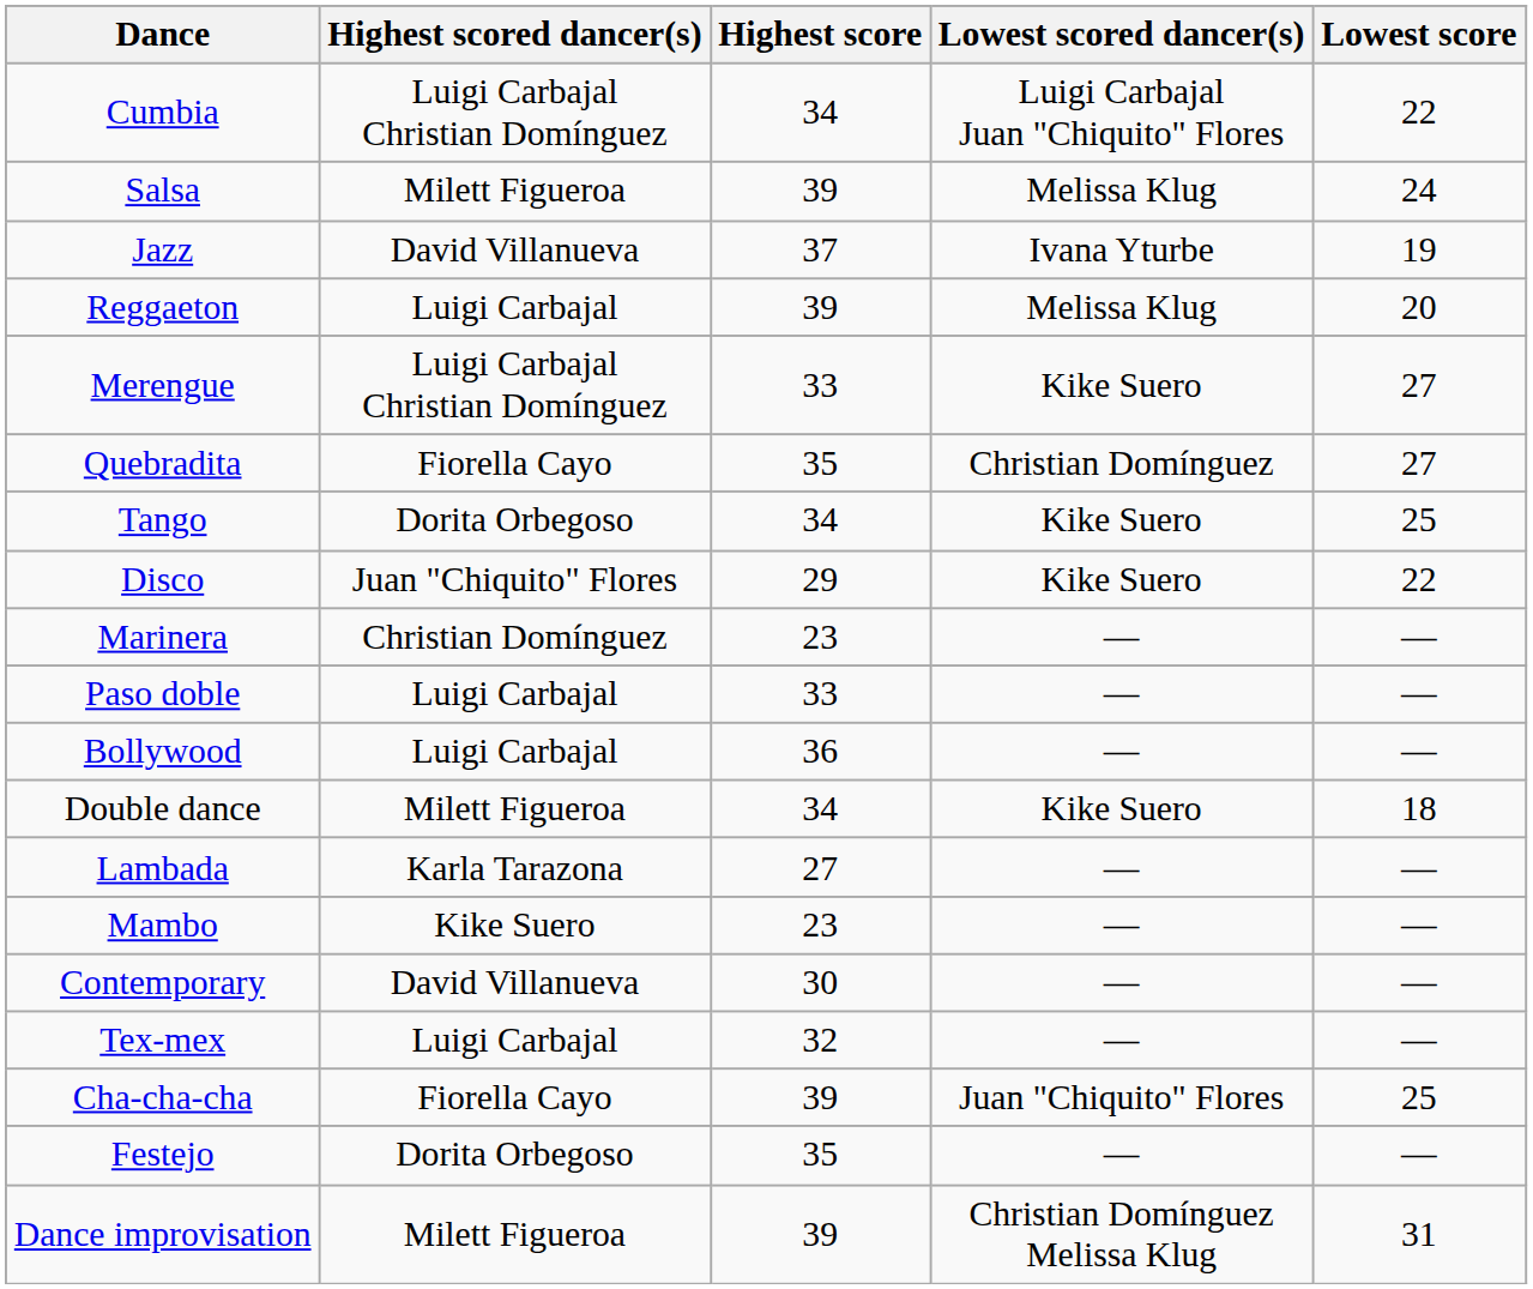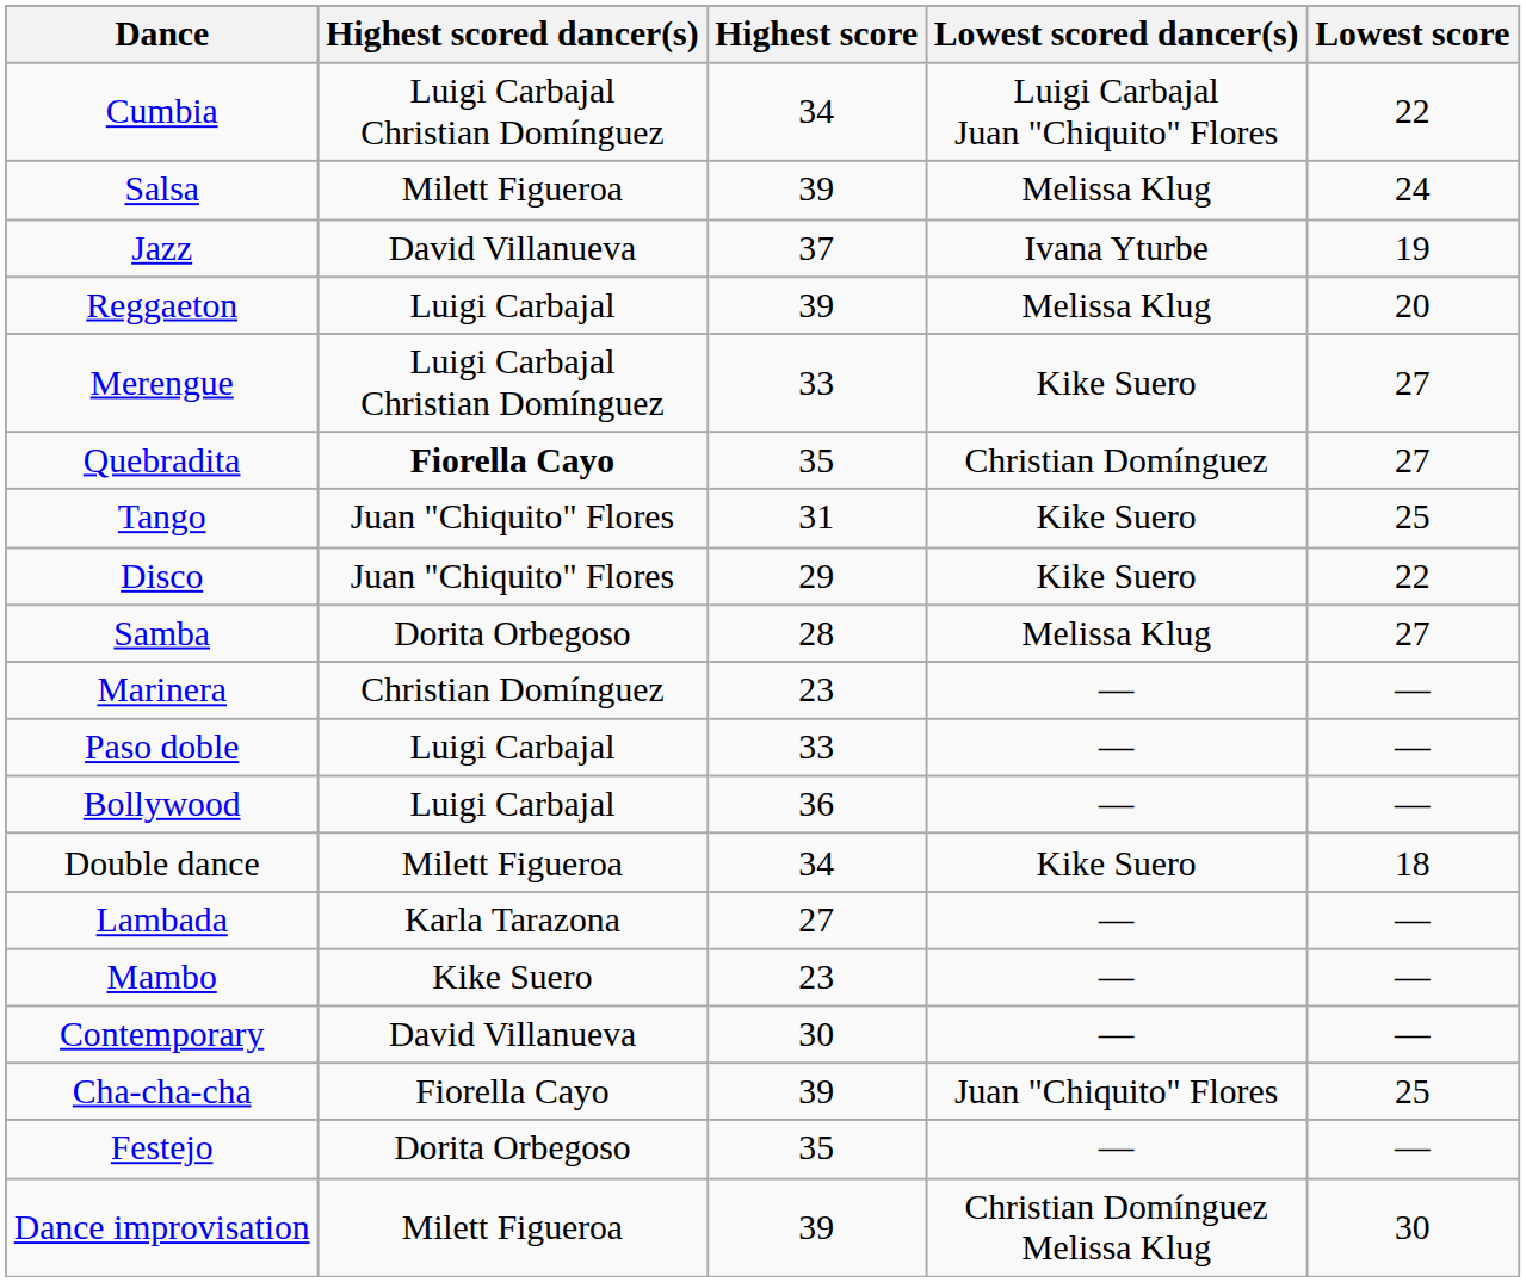 <table class="wikitable sortable" style="text-align:center; white-space:nowrap;  font-size:97%;">
 <tr>
 <th>Dance</th>
 <th class="sortable">Highest scored dancer(s)</th>
 <th>Highest score</th>
 <th class="sortable">Lowest scored dancer(s)</th>
 <th>Lowest score</th>
 </tr>
 <tr>
 <td><a href='#'>Cumbia</a></td>
 <td>Luigi Carbajal<br>Christian Domínguez</td>
 <td>34</td>
 <td>Luigi Carbajal<br>Juan "Chiquito" Flores</td>
 <td>22</td>
 </tr>
 <tr>
 <td><a href='#'>Salsa</a></td>
 <td>Milett Figueroa</td>
 <td>39</td>
 <td>Melissa Klug</td>
 <td>24</td>
 </tr>
 <tr>
 <td><a href='#'>Jazz</a></td>
 <td>David Villanueva</td>
 <td>37</td>
 <td>Ivana Yturbe</td>
 <td>19</td>
 </tr>
 <tr>
 <td><a href='#'>Reggaeton</a></td>
 <td>Luigi Carbajal</td>
 <td>39</td>
 <td>Melissa Klug</td>
 <td>20</td>
 </tr>
 <tr>
 <td><a href='#'>Merengue</a></td>
 <td>Luigi Carbajal<br>Christian Domínguez</td>
 <td>33</td>
 <td>Kike Suero</td>
 <td>27</td>
 </tr>
 <tr>
 <td><a href='#'>Quebradita</a></td>
-<td>Fiorella Cayo</td>
+<td><strong>Fiorella Cayo</strong></td>
 <td>35</td>
 <td>Christian Domínguez</td>
 <td>27</td>
 </tr>
 <tr>
 <td><a href='#'>Tango</a></td>
-<td>Dorita Orbegoso</td>
-<td>34</td>
+<td>Juan "Chiquito" Flores</td>
+<td>31</td>
 <td>Kike Suero</td>
 <td>25</td>
 </tr>
 <tr>
 <td><a href='#'>Disco</a></td>
 <td>Juan "Chiquito" Flores</td>
 <td>29</td>
 <td>Kike Suero</td>
 <td>22</td>
+</tr>
+<tr>
+<td><a href='#'>Samba</a></td>
+<td>Dorita Orbegoso</td>
+<td>28</td>
+<td>Melissa Klug</td>
+<td>27</td>
 </tr>
 <tr>
 <td><a href='#'>Marinera</a></td>
 <td>Christian Domínguez</td>
 <td>23</td>
 <td>—</td>
 <td>—</td>
 </tr>
 <tr>
 <td><a href='#'>Paso doble</a></td>
 <td>Luigi Carbajal</td>
 <td>33</td>
 <td>—</td>
 <td>—</td>
 </tr>
 <tr>
 <td><a href='#'>Bollywood</a></td>
 <td>Luigi Carbajal</td>
 <td>36</td>
 <td>—</td>
 <td>—</td>
 </tr>
 <tr>
 <td>Double dance</td>
 <td>Milett Figueroa</td>
 <td>34</td>
 <td>Kike Suero</td>
 <td>18</td>
 </tr>
 <tr>
 <td><a href='#'>Lambada</a></td>
 <td>Karla Tarazona</td>
 <td>27</td>
 <td>—</td>
 <td>—</td>
 </tr>
 <tr>
 <td><a href='#'>Mambo</a></td>
 <td>Kike Suero</td>
 <td>23</td>
 <td>—</td>
 <td>—</td>
 </tr>
 <tr>
 <td><a href='#'>Contemporary</a></td>
 <td>David Villanueva</td>
 <td>30</td>
 <td>—</td>
 <td>—</td>
 </tr>
 <tr>
-<td><a href='#'>Tex-mex</a></td>
-<td>Luigi Carbajal</td>
-<td>32</td>
-<td>—</td>
-<td>—</td>
-</tr>
-<tr>
 <td><a href='#'>Cha-cha-cha</a></td>
 <td>Fiorella Cayo</td>
 <td>39</td>
 <td>Juan "Chiquito" Flores</td>
 <td>25</td>
 </tr>
 <tr>
 <td><a href='#'>Festejo</a></td>
 <td>Dorita Orbegoso</td>
 <td>35</td>
 <td>—</td>
 <td>—</td>
 </tr>
 <tr>
 <td><a href='#'>Dance improvisation</a></td>
 <td>Milett Figueroa</td>
 <td>39</td>
 <td>Christian Domínguez<br>Melissa Klug</td>
-<td>31</td>
+<td>30</td>
 </tr>
 </table>
